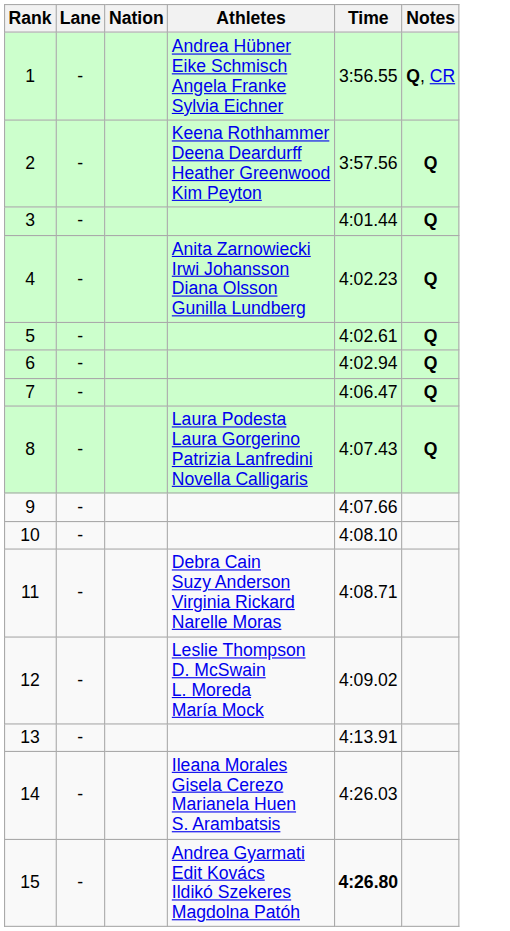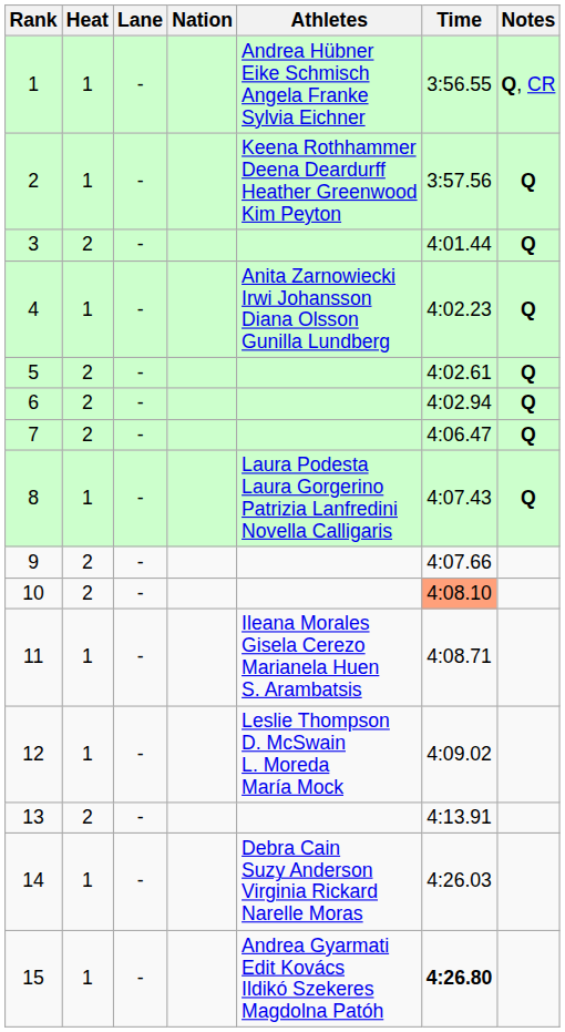 <table class="wikitable sortable" style="text-align:center">
 <tr>
 <th>Rank</th>
+<th>Heat</th>
 <th>Lane</th>
 <th>Nation</th>
 <th>Athletes</th>
 <th>Time</th>
 <th>Notes</th>
 </tr>
 <tr bgcolor=ccffcc>
+<td>1</td>
 <td>1</td>
 <td>-</td>
 <td align=left></td>
 <td align=left><a href='#'>Andrea Hübner</a><br><a href='#'>Eike Schmisch</a><br><a href='#'>Angela Franke</a><br><a href='#'>Sylvia Eichner</a></td>
 <td>3:56.55</td>
 <td><strong>Q</strong>, <a href='#'>CR</a></td>
 </tr>
 <tr bgcolor=ccffcc>
 <td>2</td>
+<td>1</td>
 <td>-</td>
 <td align=left></td>
 <td align=left><a href='#'>Keena Rothhammer</a><br><a href='#'>Deena Deardurff</a><br><a href='#'>Heather Greenwood</a><br><a href='#'>Kim Peyton</a></td>
 <td>3:57.56</td>
 <td><strong>Q</strong></td>
 </tr>
 <tr bgcolor=ccffcc>
 <td>3</td>
+<td>2</td>
 <td>-</td>
 <td align=left></td>
 <td align=left></td>
 <td>4:01.44</td>
 <td><strong>Q</strong></td>
 </tr>
 <tr bgcolor=ccffcc>
 <td>4</td>
+<td>1</td>
 <td>-</td>
 <td align=left></td>
 <td align=left><a href='#'>Anita Zarnowiecki</a><br><a href='#'>Irwi Johansson</a><br><a href='#'>Diana Olsson</a><br><a href='#'>Gunilla Lundberg</a></td>
 <td>4:02.23</td>
 <td><strong>Q</strong></td>
 </tr>
 <tr bgcolor=ccffcc>
 <td>5</td>
+<td>2</td>
 <td>-</td>
 <td align=left></td>
 <td align=left></td>
 <td>4:02.61</td>
 <td><strong>Q</strong></td>
 </tr>
 <tr bgcolor=ccffcc>
 <td>6</td>
+<td>2</td>
 <td>-</td>
 <td align=left></td>
 <td align=left></td>
 <td>4:02.94</td>
 <td><strong>Q</strong></td>
 </tr>
 <tr bgcolor=ccffcc>
 <td>7</td>
+<td>2</td>
 <td>-</td>
 <td align=left></td>
 <td align=left></td>
 <td>4:06.47</td>
 <td><strong>Q</strong></td>
 </tr>
 <tr bgcolor=ccffcc>
 <td>8</td>
+<td>1</td>
 <td>-</td>
 <td align=left></td>
 <td align=left><a href='#'>Laura Podesta</a><br><a href='#'>Laura Gorgerino</a><br><a href='#'>Patrizia Lanfredini</a><br><a href='#'>Novella Calligaris</a></td>
 <td>4:07.43</td>
 <td><strong>Q</strong></td>
 </tr>
 <tr>
 <td>9</td>
+<td>2</td>
 <td>-</td>
 <td align=left></td>
 <td></td>
 <td>4:07.66</td>
 <td></td>
 </tr>
 <tr>
 <td>10</td>
+<td>2</td>
 <td>-</td>
 <td align=left></td>
 <td></td>
-<td>4:08.10</td>
+<td style="background: lightsalmon;">4:08.10</td>
 <td></td>
 </tr>
 <tr>
 <td>11</td>
+<td>1</td>
 <td>-</td>
 <td align=left></td>
-<td align=left><a href='#'>Debra Cain</a><br><a href='#'>Suzy Anderson</a><br><a href='#'>Virginia Rickard</a><br><a href='#'>Narelle Moras</a></td>
+<td align=left><a href='#'>Ileana Morales</a><br><a href='#'>Gisela Cerezo</a><br><a href='#'>Marianela Huen</a><br><a href='#'>S. Arambatsis</a></td>
 <td>4:08.71</td>
 <td></td>
 </tr>
 <tr>
 <td>12</td>
+<td>1</td>
 <td>-</td>
 <td align=left></td>
 <td align=left><a href='#'>Leslie Thompson</a><br><a href='#'>D. McSwain</a><br><a href='#'>L. Moreda</a><br><a href='#'>María Mock</a></td>
 <td>4:09.02</td>
 <td></td>
 </tr>
 <tr>
 <td>13</td>
+<td>2</td>
 <td>-</td>
 <td align=left></td>
 <td></td>
 <td>4:13.91</td>
 <td></td>
 </tr>
 <tr>
 <td>14</td>
+<td>1</td>
 <td>-</td>
 <td align=left></td>
-<td align=left><a href='#'>Ileana Morales</a><br><a href='#'>Gisela Cerezo</a><br><a href='#'>Marianela Huen</a><br><a href='#'>S. Arambatsis</a></td>
+<td align=left><a href='#'>Debra Cain</a><br><a href='#'>Suzy Anderson</a><br><a href='#'>Virginia Rickard</a><br><a href='#'>Narelle Moras</a></td>
 <td>4:26.03</td>
 <td></td>
 </tr>
 <tr>
 <td>15</td>
+<td>1</td>
 <td>-</td>
 <td align=left></td>
 <td align=left><a href='#'>Andrea Gyarmati</a><br><a href='#'>Edit Kovács</a><br><a href='#'>Ildikó Szekeres</a><br><a href='#'>Magdolna Patóh</a></td>
 <td><strong>4:26.80</strong></td>
 <td></td>
 </tr>
 </table>
